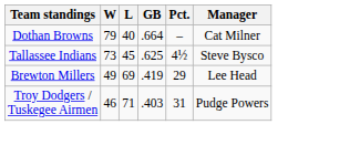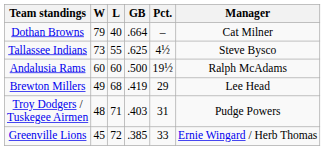 <table class="wikitable">
 <tr>
 <th>Team standings</th>
 <th>W</th>
 <th>L</th>
 <th>GB</th>
 <th>Pct.</th>
 <th>Manager</th>
 </tr>
 <tr align=center>
 <td><a href='#'>Dothan Browns</a></td>
 <td>79</td>
 <td>40</td>
 <td>.664</td>
 <td>–</td>
 <td>Cat Milner</td>
 </tr>
 <tr align=center>
 <td><a href='#'>Tallassee Indians</a></td>
 <td>73</td>
-<td>45</td>
+<td>55</td>
 <td>.625</td>
 <td>4½</td>
 <td>Steve Bysco</td>
 </tr>
 <tr align=center>
+<td><a href='#'>Andalusia Rams</a></td>
+<td>60</td>
+<td>60</td>
+<td>.500</td>
+<td>19½</td>
+<td>Ralph McAdams</td>
+</tr>
+<tr align=center>
 <td><a href='#'>Brewton Millers</a></td>
 <td>49</td>
-<td>69</td>
+<td>68</td>
 <td>.419</td>
 <td>29</td>
 <td>Lee Head</td>
 </tr>
 <tr align=center>
 <td><a href='#'>Troy Dodgers</a> /<br><a href='#'>Tuskegee Airmen</a></td>
-<td>46</td>
+<td>48</td>
 <td>71</td>
 <td>.403</td>
 <td>31</td>
 <td>Pudge Powers</td>
 </tr>
+<tr align=center>
+<td><a href='#'>Greenville Lions</a></td>
+<td>45</td>
+<td>72</td>
+<td>.385</td>
+<td>33</td>
+<td><a href='#'>Ernie Wingard</a> / Herb Thomas</td>
+</tr>
 </table>
